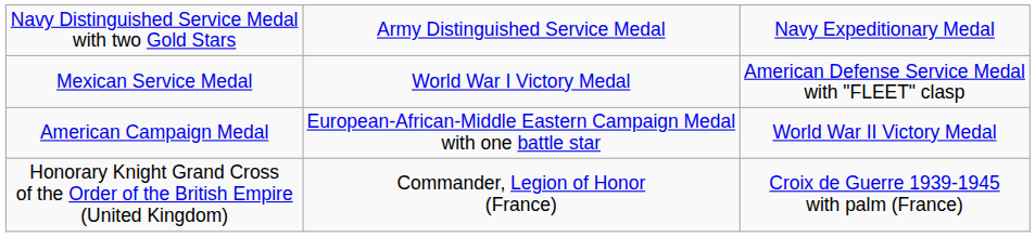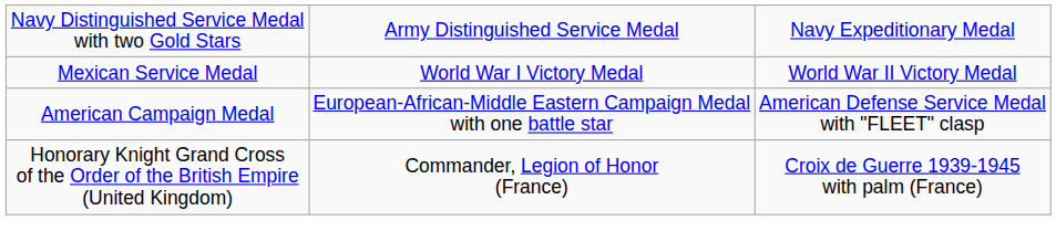 <table class="wikitable" style="margin:1em auto; text-align:center;">
 <tr>
 <td style="text-align:center;"><a href='#'>Navy Distinguished Service Medal</a> <br> with two <a href='#'>Gold Stars</a></td>
 <td colspan=2><a href='#'>Army Distinguished Service Medal</a></td>
 <td><a href='#'>Navy Expeditionary Medal</a></td>
 </tr>
 <tr>
 <td><a href='#'>Mexican Service Medal</a></td>
 <td colspan=2><a href='#'>World War I Victory Medal</a></td>
-<td><a href='#'>American Defense Service Medal</a> <br>with "FLEET" clasp</td>
+<td><a href='#'>World War II Victory Medal</a></td>
 </tr>
 <tr>
 <td><a href='#'>American Campaign Medal</a></td>
 <td colspan=2><a href='#'>European-African-Middle Eastern Campaign Medal</a> <br>with one <a href='#'>battle star</a></td>
-<td><a href='#'>World War II Victory Medal</a></td>
+<td><a href='#'>American Defense Service Medal</a> <br>with "FLEET" clasp</td>
 </tr>
 <tr>
 <td>Honorary Knight Grand Cross <br>of the <a href='#'>Order of the British Empire</a> <br>(United Kingdom)</td>
 <td colspan=2>Commander, <a href='#'>Legion of Honor</a> <br>(France)</td>
 <td><a href='#'>Croix de Guerre 1939-1945</a> <br>with palm (France)</td>
 </tr>
 </table>
